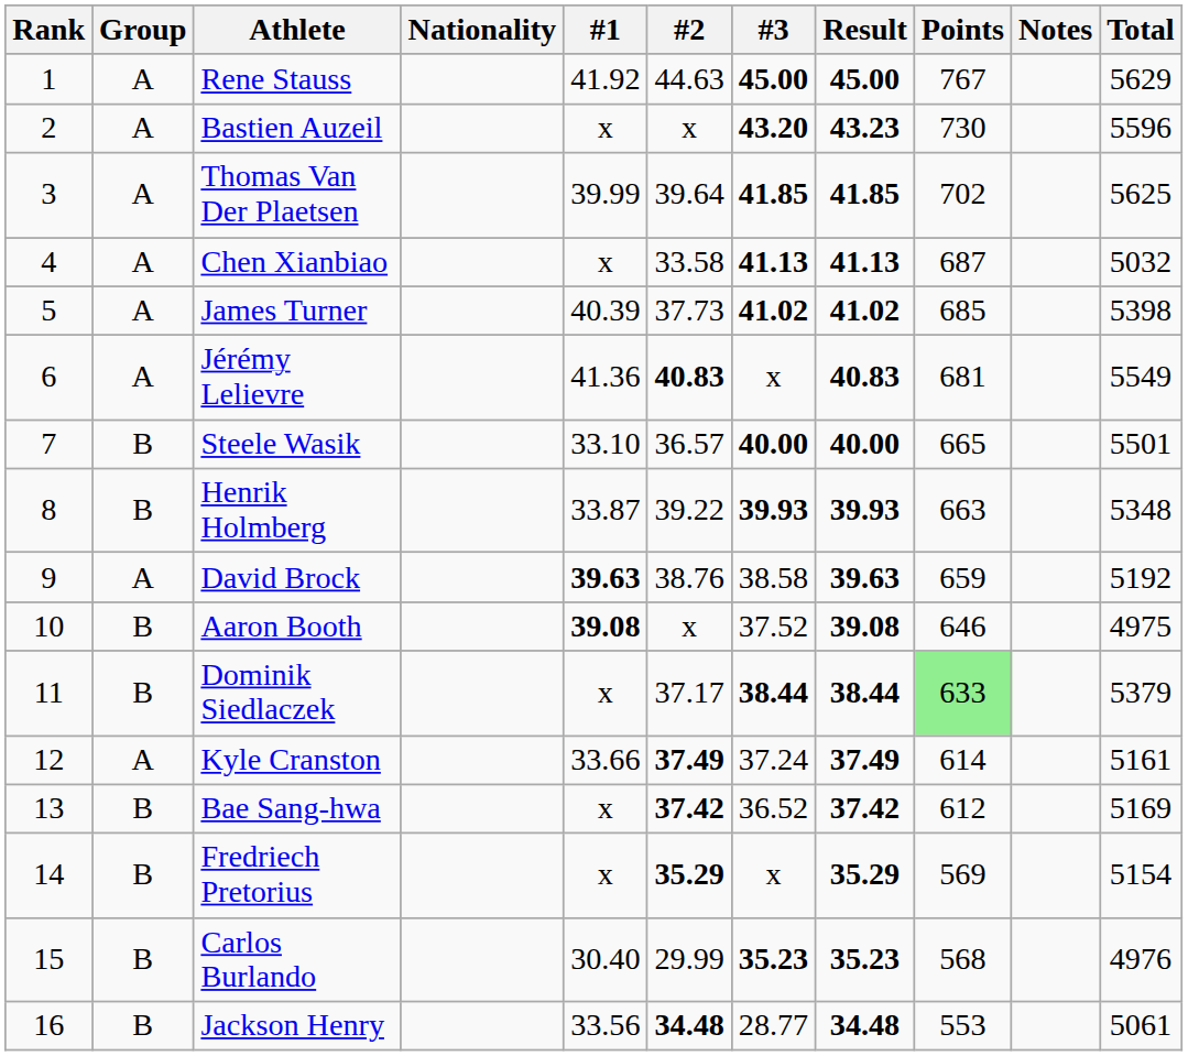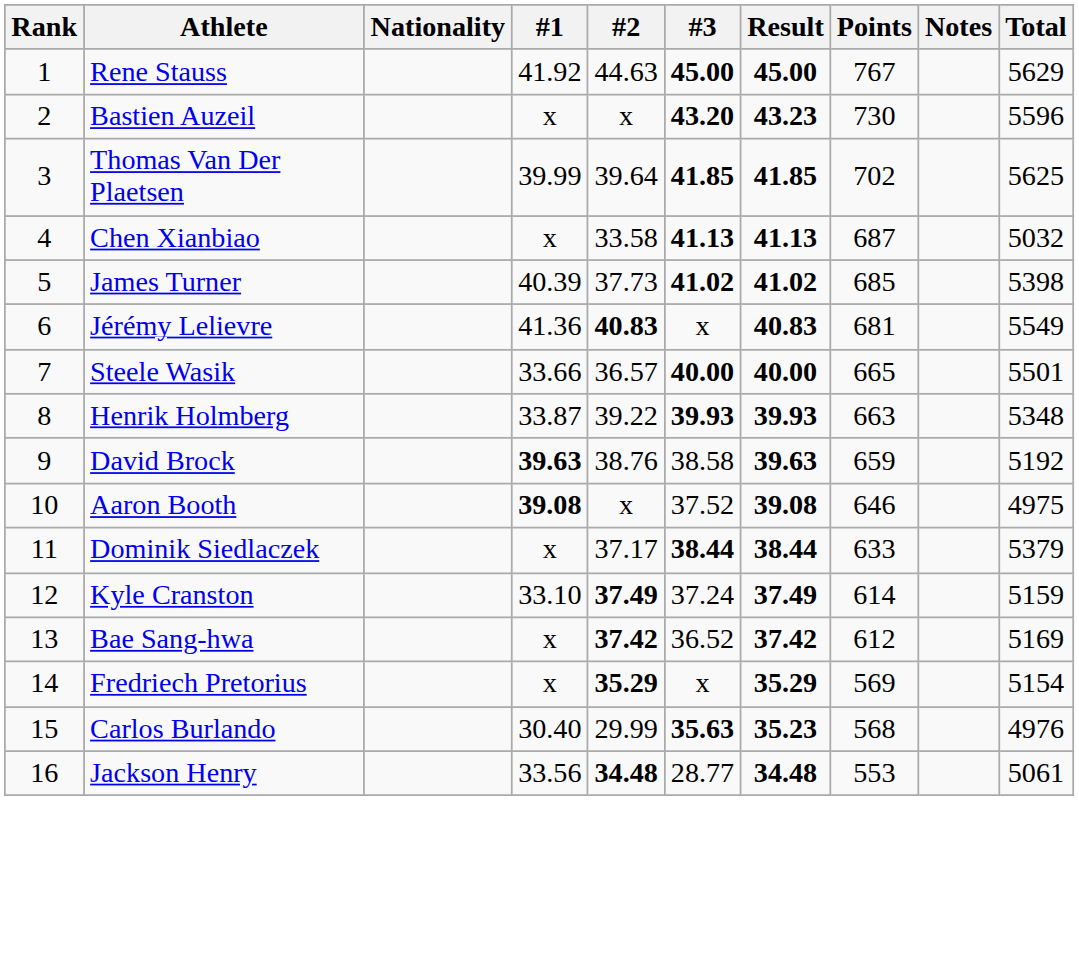 <table class="wikitable sortable" style="text-align:center">
 <tr>
 <th>Rank</th>
-<th>Group</th>
 <th>Athlete</th>
 <th>Nationality</th>
 <th>#1</th>
 <th>#2</th>
 <th>#3</th>
 <th>Result</th>
 <th>Points</th>
 <th>Notes</th>
 <th>Total</th>
 </tr>
 <tr>
 <td>1</td>
-<td>A</td>
 <td align=left><a href='#'>Rene Stauss</a></td>
 <td align=left></td>
 <td>41.92</td>
 <td>44.63</td>
 <td><strong>45.00</strong></td>
 <td><strong>45.00</strong></td>
 <td>767</td>
 <td></td>
 <td>5629</td>
 </tr>
 <tr>
 <td>2</td>
-<td>A</td>
 <td align=left><a href='#'>Bastien Auzeil</a></td>
 <td align=left></td>
 <td>x</td>
 <td>x</td>
 <td><strong>43.20</strong></td>
 <td><strong>43.23</strong></td>
 <td>730</td>
 <td></td>
 <td>5596</td>
 </tr>
 <tr>
 <td>3</td>
-<td>A</td>
 <td align=left><a href='#'>Thomas Van Der Plaetsen</a></td>
 <td align=left></td>
 <td>39.99</td>
 <td>39.64</td>
 <td><strong>41.85</strong></td>
 <td><strong>41.85</strong></td>
 <td>702</td>
 <td></td>
 <td>5625</td>
 </tr>
 <tr>
 <td>4</td>
-<td>A</td>
 <td align=left><a href='#'>Chen Xianbiao</a></td>
 <td align=left></td>
 <td>x</td>
 <td>33.58</td>
 <td><strong>41.13</strong></td>
 <td><strong>41.13</strong></td>
 <td>687</td>
 <td></td>
 <td>5032</td>
 </tr>
 <tr>
 <td>5</td>
-<td>A</td>
 <td align=left><a href='#'>James Turner</a></td>
 <td align=left></td>
 <td>40.39</td>
 <td>37.73</td>
 <td><strong>41.02</strong></td>
 <td><strong>41.02</strong></td>
 <td>685</td>
 <td></td>
 <td>5398</td>
 </tr>
 <tr>
 <td>6</td>
-<td>A</td>
 <td align=left><a href='#'>Jérémy Lelievre</a></td>
 <td align=left></td>
 <td>41.36</td>
 <td><strong>40.83</strong></td>
 <td>x</td>
 <td><strong>40.83</strong></td>
 <td>681</td>
 <td></td>
 <td>5549</td>
 </tr>
 <tr>
 <td>7</td>
-<td>B</td>
 <td align=left><a href='#'>Steele Wasik</a></td>
 <td align=left></td>
-<td>33.10</td>
+<td>33.66</td>
 <td>36.57</td>
 <td><strong>40.00</strong></td>
 <td><strong>40.00</strong></td>
 <td>665</td>
 <td></td>
 <td>5501</td>
 </tr>
 <tr>
 <td>8</td>
-<td>B</td>
 <td align=left><a href='#'>Henrik Holmberg</a></td>
 <td align=left></td>
 <td>33.87</td>
 <td>39.22</td>
 <td><strong>39.93</strong></td>
 <td><strong>39.93</strong></td>
 <td>663</td>
 <td></td>
 <td>5348</td>
 </tr>
 <tr>
 <td>9</td>
-<td>A</td>
 <td align=left><a href='#'>David Brock</a></td>
 <td align=left></td>
 <td><strong>39.63</strong></td>
 <td>38.76</td>
 <td>38.58</td>
 <td><strong>39.63</strong></td>
 <td>659</td>
 <td></td>
 <td>5192</td>
 </tr>
 <tr>
 <td>10</td>
-<td>B</td>
 <td align=left><a href='#'>Aaron Booth</a></td>
 <td align=left></td>
 <td><strong>39.08</strong></td>
 <td>x</td>
 <td>37.52</td>
 <td><strong>39.08</strong></td>
 <td>646</td>
 <td></td>
 <td>4975</td>
 </tr>
 <tr>
 <td>11</td>
-<td>B</td>
 <td align=left><a href='#'>Dominik Siedlaczek</a></td>
 <td align=left></td>
 <td>x</td>
 <td>37.17</td>
 <td><strong>38.44</strong></td>
 <td><strong>38.44</strong></td>
-<td style="background: lightgreen;">633</td>
+<td>633</td>
 <td></td>
 <td>5379</td>
 </tr>
 <tr>
 <td>12</td>
-<td>A</td>
 <td align=left><a href='#'>Kyle Cranston</a></td>
 <td align=left></td>
-<td>33.66</td>
+<td>33.10</td>
 <td><strong>37.49</strong></td>
 <td>37.24</td>
 <td><strong>37.49</strong></td>
 <td>614</td>
 <td></td>
-<td>5161</td>
+<td>5159</td>
 </tr>
 <tr>
 <td>13</td>
-<td>B</td>
 <td align=left><a href='#'>Bae Sang-hwa</a></td>
 <td align=left></td>
 <td>x</td>
 <td><strong>37.42</strong></td>
 <td>36.52</td>
 <td><strong>37.42</strong></td>
 <td>612</td>
 <td></td>
 <td>5169</td>
 </tr>
 <tr>
 <td>14</td>
-<td>B</td>
 <td align=left><a href='#'>Fredriech Pretorius</a></td>
 <td align=left></td>
 <td>x</td>
 <td><strong>35.29</strong></td>
 <td>x</td>
 <td><strong>35.29</strong></td>
 <td>569</td>
 <td></td>
 <td>5154</td>
 </tr>
 <tr>
 <td>15</td>
-<td>B</td>
 <td align=left><a href='#'>Carlos Burlando</a></td>
 <td align=left></td>
 <td>30.40</td>
 <td>29.99</td>
-<td><strong>35.23</strong></td>
+<td><strong>35.63</strong></td>
 <td><strong>35.23</strong></td>
 <td>568</td>
 <td></td>
 <td>4976</td>
 </tr>
 <tr>
 <td>16</td>
-<td>B</td>
 <td align=left><a href='#'>Jackson Henry</a></td>
 <td align=left></td>
 <td>33.56</td>
 <td><strong>34.48</strong></td>
 <td>28.77</td>
 <td><strong>34.48</strong></td>
 <td>553</td>
 <td></td>
 <td>5061</td>
 </tr>
 </table>
